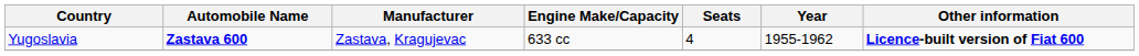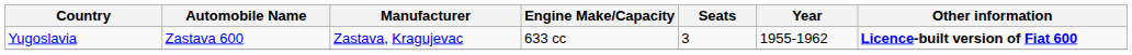 <table class="wikitable sortable"  width="100%">
 <tr>
 <th width="14%">Country</th>
 <th width="15%">Automobile Name</th>
 <th width="17%">Manufacturer</th>
 <th width="14%">Engine Make/Capacity</th>
 <th width="7%">Seats</th>
 <th width="9%">Year</th>
 <th width="24%">Other information</th>
 </tr>
 <tr>
 <td><a href='#'>Yugoslavia</a></td>
-<td><strong><a href='#'>Zastava 600</a></strong></td>
+<td><a href='#'>Zastava 600</a></td>
 <td><a href='#'>Zastava</a>, <a href='#'>Kragujevac</a></td>
 <td>633 cc</td>
-<td>4</td>
+<td>3</td>
 <td>1955-1962</td>
 <td><strong><a href='#'>Licence</a>-built version of <a href='#'>Fiat 600</a></strong></td>
 </tr>
 <tr>
 </tr>
 </table>
